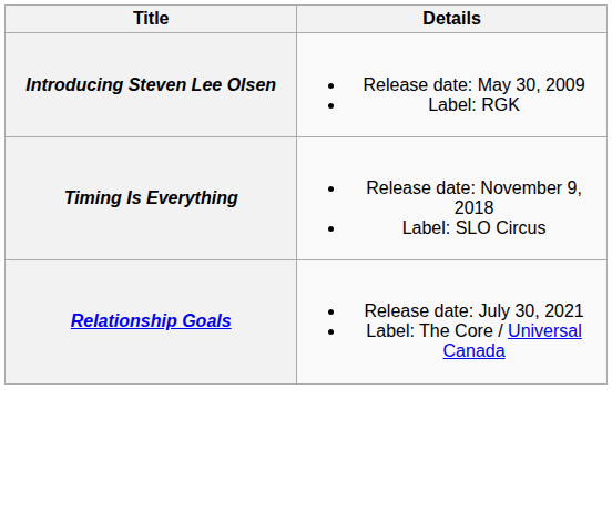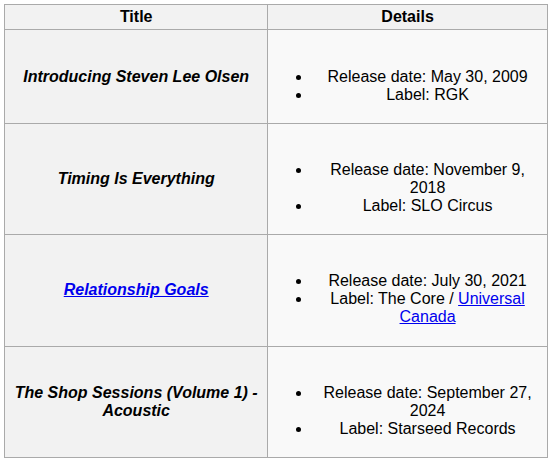 <table class="wikitable plainrowheaders" style="text-align:center;">
 <tr>
 <th style="width:16em;">Title</th>
 <th style="width:17em;">Details</th>
 </tr>
 <tr>
 <th scope="row"><em>Introducing Steven Lee Olsen</em></th>
 <td><br><ul><li>Release date: May 30, 2009</li><li>Label: RGK</li></ul></td>
 </tr>
 <tr>
 <th scope="row"><em>Timing Is Everything</em></th>
 <td><br><ul><li>Release date: November 9, 2018</li><li>Label: SLO Circus</li></ul></td>
 </tr>
 <tr>
 <th scope="row"><em><a href='#'>Relationship Goals</a></em></th>
 <td><br><ul><li>Release date: July 30, 2021</li><li>Label: The Core / <a href='#'>Universal Canada</a></li></ul></td>
 </tr>
+<tr>
+<th scope="row"><em>The Shop Sessions (Volume 1) - Acoustic</em></th>
+<td><br><ul><li>Release date: September 27, 2024</li><li>Label: Starseed Records</li></ul></td>
+</tr>
 </table>
